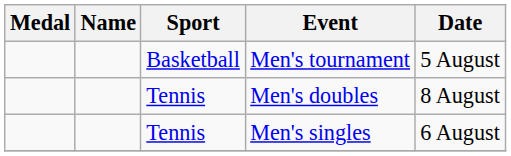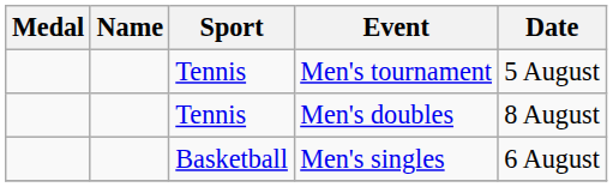 <table class="wikitable sortable" style="font-size: 95%;">
 <tr>
 <th>Medal</th>
 <th>Name</th>
 <th>Sport</th>
 <th>Event</th>
 <th>Date</th>
 </tr>
 <tr>
 <td></td>
 <td><br></td>
-<td><a href='#'>Basketball</a></td>
+<td><a href='#'>Tennis</a></td>
 <td><a href='#'>Men's tournament</a></td>
 <td>5 August</td>
 </tr>
 <tr>
 <td></td>
 <td><br></td>
 <td><a href='#'>Tennis</a></td>
 <td><a href='#'>Men's doubles</a></td>
 <td>8 August</td>
 </tr>
 <tr>
 <td></td>
 <td></td>
-<td><a href='#'>Tennis</a></td>
+<td><a href='#'>Basketball</a></td>
 <td><a href='#'>Men's singles</a></td>
 <td>6 August</td>
 </tr>
 <tr>
 </tr>
 </table>
